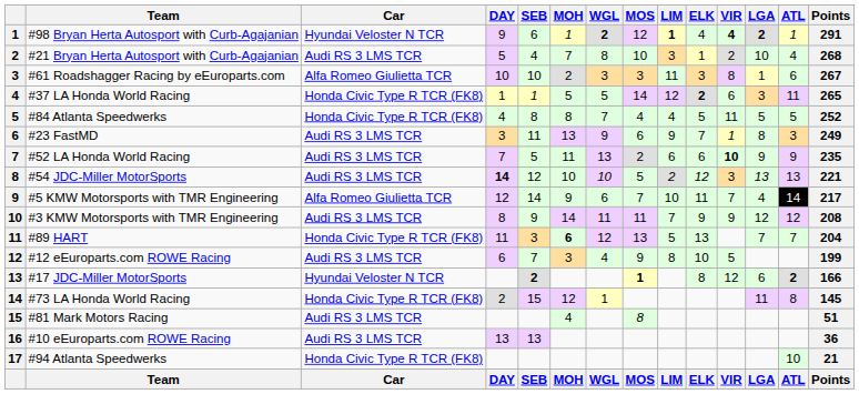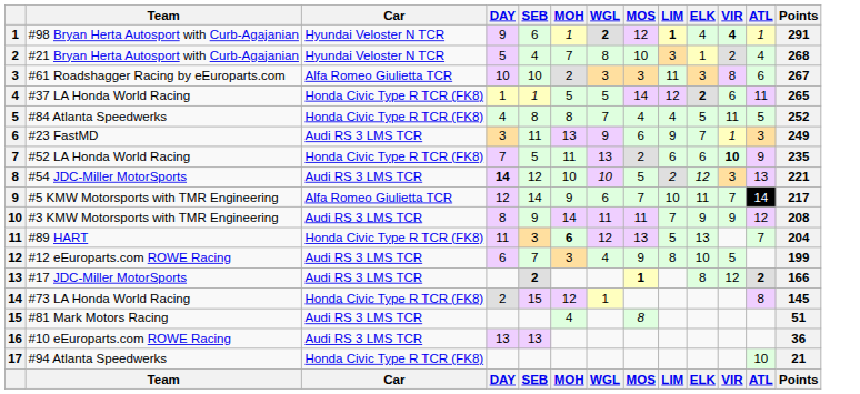 <table class="wikitable" style="font-size:85%; text-align:center">
 <tr style="background:#f9f9f9; vertical-align:top;">
 <th valign=middle></th>
 <th valign=middle>Team</th>
 <th valign=middle>Car</th>
 <th><a href='#'>DAY</a><br></th>
 <th><a href='#'>SEB</a><br></th>
 <th><a href='#'>MOH</a><br></th>
 <th><a href='#'>WGL</a><br></th>
 <th><a href='#'>MOS</a><br></th>
 <th><a href='#'>LIM</a><br></th>
 <th><a href='#'>ELK</a><br></th>
 <th><a href='#'>VIR</a><br></th>
-<th><a href='#'>LGA</a><br></th>
 <th><a href='#'>ATL</a><br></th>
 <th valign=middle>Points</th>
 </tr>
 <tr>
 <th>1</th>
 <td align=left>#98 <a href='#'>Bryan Herta Autosport</a> with <a href='#'>Curb-Agajanian</a></td>
 <td align=left><a href='#'>Hyundai Veloster N TCR</a></td>
 <td style="background:#efcfff;">9</td>
 <td style="background:#dfffdf;">6</td>
 <td style="background:#ffffbf;"><em>1</em></td>
 <td style="background:#dfdfdf;"><strong>2</strong></td>
 <td style="background:#efcfff;">12</td>
 <td style="background:#ffffbf;"><strong>1</strong></td>
 <td style="background:#dfffdf;">4</td>
 <td style="background:#dfffdf;"><strong>4</strong></td>
-<td style="background:#dfdfdf;"><strong>2</strong></td>
 <td style="background:#ffffbf;"><em>1</em></td>
 <th>291</th>
 </tr>
 <tr>
 <th>2</th>
 <td align=left>#21 <a href='#'>Bryan Herta Autosport</a> with <a href='#'>Curb-Agajanian</a></td>
-<td align=left><a href='#'>Audi RS 3 LMS TCR</a></td>
+<td align=left><a href='#'>Hyundai Veloster N TCR</a></td>
 <td style="background:#efcfff;">5</td>
 <td style="background:#dfffdf;">4</td>
 <td style="background:#dfffdf;">7</td>
 <td style="background:#dfffdf;">8</td>
 <td style="background:#dfffdf;">10</td>
 <td style="background:#ffdf9f;">3</td>
 <td style="background:#ffffbf;">1</td>
 <td style="background:#dfdfdf;">2</td>
-<td style="background:#dfffdf;">10</td>
 <td style="background:#dfffdf;">4</td>
 <th>268</th>
 </tr>
 <tr>
 <th>3</th>
 <td align=left>#61 Roadshagger Racing by eEuroparts.com</td>
 <td align=left><a href='#'>Alfa Romeo Giulietta TCR</a></td>
 <td style="background:#efcfff;">10</td>
 <td style="background:#dfffdf;">10</td>
 <td style="background:#dfdfdf;">2</td>
 <td style="background:#ffdf9f;">3</td>
 <td style="background:#ffdf9f;">3</td>
 <td style="background:#dfffdf;">11</td>
 <td style="background:#ffdf9f;">3</td>
 <td style="background:#efcfff;">8</td>
-<td style="background:#ffffbf;">1</td>
 <td style="background:#dfffdf;">6</td>
 <th>267</th>
 </tr>
 <tr>
 <th>4</th>
 <td align=left>#37 LA Honda World Racing</td>
 <td align=left><a href='#'>Honda Civic Type R TCR (FK8)</a></td>
 <td style="background:#ffffbf;">1</td>
 <td style="background:#ffffbf;"><em>1</em></td>
 <td style="background:#dfffdf;">5</td>
 <td style="background:#dfffdf;">5</td>
 <td style="background:#efcfff;">14</td>
 <td style="background:#efcfff;">12</td>
 <td style="background:#dfdfdf;"><strong>2</strong></td>
 <td style="background:#dfffdf;">6</td>
-<td style="background:#ffdf9f;">3</td>
 <td style="background:#efcfff;">11</td>
 <th>265</th>
 </tr>
 <tr>
 <th>5</th>
 <td align=left>#84 Atlanta Speedwerks</td>
 <td align=left><a href='#'>Honda Civic Type R TCR (FK8)</a></td>
 <td style="background:#dfffdf;">4</td>
 <td style="background:#dfffdf;">8</td>
 <td style="background:#dfffdf;">8</td>
 <td style="background:#dfffdf;">7</td>
 <td style="background:#dfffdf;">4</td>
 <td style="background:#dfffdf;">4</td>
 <td style="background:#dfffdf;">5</td>
 <td style="background:#dfffdf;">11</td>
 <td style="background:#dfffdf;">5</td>
-<td style="background:#dfffdf;">5</td>
 <th>252</th>
 </tr>
 <tr>
 <th>6</th>
 <td align=left>#23 FastMD</td>
 <td align=left><a href='#'>Audi RS 3 LMS TCR</a></td>
 <td style="background:#ffdf9f;">3</td>
 <td style="background:#dfffdf;">11</td>
 <td style="background:#efcfff;">13</td>
 <td style="background:#efcfff;">9</td>
 <td style="background:#dfffdf;">6</td>
 <td style="background:#dfffdf;">9</td>
 <td style="background:#dfffdf;">7</td>
 <td style="background:#ffffbf;"><em>1</em></td>
-<td style="background:#dfffdf;">8</td>
 <td style="background:#ffdf9f;">3</td>
 <th>249</th>
 </tr>
 <tr>
 <th>7</th>
 <td align=left>#52 LA Honda World Racing</td>
-<td align=left><a href='#'>Audi RS 3 LMS TCR</a></td>
+<td align=left><a href='#'>Honda Civic Type R TCR (FK8)</a></td>
 <td style="background:#efcfff;">7</td>
 <td style="background:#dfffdf;">5</td>
 <td style="background:#dfffdf;">11</td>
 <td style="background:#efcfff;">13</td>
 <td style="background:#dfdfdf;">2</td>
 <td style="background:#dfffdf;">6</td>
 <td style="background:#dfffdf;">6</td>
 <td style="background:#dfffdf;"><strong>10</strong></td>
-<td style="background:#dfffdf;">9</td>
 <td style="background:#efcfff;">9</td>
 <th>235</th>
 </tr>
 <tr>
 <th>8</th>
 <td align=left>#54 <a href='#'>JDC-Miller MotorSports</a></td>
 <td align=left><a href='#'>Audi RS 3 LMS TCR</a></td>
 <td style="background:#efcfff;"><strong>14</strong></td>
 <td style="background:#dfffdf;">12</td>
 <td style="background:#dfffdf;">10</td>
 <td style="background:#efcfff;"><em>10</em></td>
 <td style="background:#dfffdf;">5</td>
 <td style="background:#dfdfdf;"><em>2</em></td>
 <td style="background:#dfffdf;"><em>12</em></td>
 <td style="background:#ffdf9f;">3</td>
-<td style="background:#dfffdf;"><em>13</em></td>
 <td style="background:#efcfff;">13</td>
 <th>221</th>
 </tr>
 <tr>
 <th>9</th>
 <td align=left>#5 KMW Motorsports with TMR Engineering</td>
 <td align=left><a href='#'>Alfa Romeo Giulietta TCR</a></td>
 <td style="background:#efcfff;">12</td>
 <td style="background:#dfffdf;">14</td>
 <td style="background:#dfffdf;">9</td>
 <td style="background:#dfffdf;">6</td>
 <td style="background:#dfffdf;">7</td>
 <td style="background:#dfffdf;">10</td>
 <td style="background:#dfffdf;">11</td>
 <td style="background:#dfffdf;">7</td>
-<td style="background:#dfffdf;">4</td>
 <td style="background:#000000; color:#ffffff;">14</td>
 <th>217</th>
 </tr>
 <tr>
 <th>10</th>
 <td align=left>#3 KMW Motorsports with TMR Engineering</td>
 <td align=left><a href='#'>Audi RS 3 LMS TCR</a></td>
 <td style="background:#efcfff;">8</td>
 <td style="background:#dfffdf;">9</td>
 <td style="background:#efcfff;">14</td>
 <td style="background:#efcfff;">11</td>
 <td style="background:#efcfff;">11</td>
 <td style="background:#dfffdf;">7</td>
 <td style="background:#dfffdf;">9</td>
 <td style="background:#dfffdf;">9</td>
-<td style="background:#dfffdf;">12</td>
 <td style="background:#efcfff;">12</td>
 <th>208</th>
 </tr>
 <tr>
 <th>11</th>
 <td align=left>#89 <a href='#'>HART</a></td>
 <td align=left><a href='#'>Honda Civic Type R TCR (FK8)</a></td>
 <td style="background:#efcfff;">11</td>
 <td style="background:#ffdf9f;">3</td>
 <td style="background:#dfffdf;"><strong>6</strong></td>
 <td style="background:#efcfff;">12</td>
 <td style="background:#efcfff;">13</td>
 <td style="background:#dfffdf;">5</td>
 <td style="background:#dfffdf;">13</td>
 <td></td>
 <td style="background:#dfffdf;">7</td>
-<td style="background:#dfffdf;">7</td>
 <th>204</th>
 </tr>
 <tr>
 <th>12</th>
 <td align=left>#12 eEuroparts.com <a href='#'>ROWE Racing</a></td>
 <td align=left><a href='#'>Audi RS 3 LMS TCR</a></td>
 <td style="background:#efcfff;">6</td>
 <td style="background:#dfffdf;">7</td>
 <td style="background:#ffdf9f;">3</td>
 <td style="background:#dfffdf;">4</td>
 <td style="background:#dfffdf;">9</td>
 <td style="background:#dfffdf;">8</td>
 <td style="background:#dfffdf;">10</td>
 <td style="background:#dfffdf;">5</td>
 <td></td>
-<td></td>
 <th>199</th>
 </tr>
 <tr>
 <th>13</th>
 <td align=left>#17 <a href='#'>JDC-Miller MotorSports</a></td>
-<td align=left><a href='#'>Hyundai Veloster N TCR</a></td>
+<td align=left><a href='#'>Audi RS 3 LMS TCR</a></td>
 <td></td>
 <td style="background:#dfdfdf;"><strong>2</strong></td>
 <td></td>
 <td></td>
 <td style="background:#ffffbf;"><strong>1</strong></td>
 <td></td>
 <td style="background:#dfffdf;">8</td>
 <td style="background:#dfffdf;">12</td>
-<td style="background:#dfffdf;">6</td>
 <td style="background:#dfdfdf;"><strong>2</strong></td>
 <th>166</th>
 </tr>
 <tr>
 <th>14</th>
 <td align=left>#73 LA Honda World Racing</td>
 <td align=left><a href='#'>Honda Civic Type R TCR (FK8)</a></td>
 <td style="background:#dfdfdf;">2</td>
 <td style="background:#efcfff;">15</td>
 <td style="background:#efcfff;">12</td>
 <td style="background:#ffffbf;">1</td>
 <td></td>
 <td></td>
 <td></td>
 <td></td>
-<td style="background:#efcfff;">11</td>
 <td style="background:#efcfff;">8</td>
 <th>145</th>
 </tr>
 <tr>
 <th>15</th>
 <td align=left>#81 Mark Motors Racing</td>
 <td align=left><a href='#'>Audi RS 3 LMS TCR</a></td>
 <td></td>
 <td></td>
 <td style="background:#dfffdf;">4</td>
 <td></td>
 <td style="background:#dfffdf;"><em>8</em></td>
-<td></td>
 <td></td>
 <td></td>
 <td></td>
 <td></td>
 <th>51</th>
 </tr>
 <tr>
 <th>16</th>
 <td align=left>#10 eEuroparts.com <a href='#'>ROWE Racing</a></td>
 <td align=left><a href='#'>Audi RS 3 LMS TCR</a></td>
 <td style="background:#efcfff;">13</td>
 <td style="background:#efcfff;">13</td>
 <td></td>
 <td></td>
 <td></td>
 <td></td>
 <td></td>
 <td></td>
 <td></td>
-<td></td>
 <th>36</th>
 </tr>
 <tr>
 <th>17</th>
 <td align=left>#94 Atlanta Speedwerks</td>
 <td align=left><a href='#'>Honda Civic Type R TCR (FK8)</a></td>
-<td></td>
 <td></td>
 <td></td>
 <td></td>
 <td></td>
 <td></td>
 <td></td>
 <td></td>
 <td></td>
 <td style="background:#dfffdf;">10</td>
 <th>21</th>
 </tr>
 <tr valign="top">
 <th valign=middle></th>
 <th valign=middle>Team</th>
 <th valign=middle>Car</th>
 <th><a href='#'>DAY</a><br></th>
 <th><a href='#'>SEB</a><br></th>
 <th><a href='#'>MOH</a><br></th>
 <th><a href='#'>WGL</a><br></th>
 <th><a href='#'>MOS</a><br></th>
 <th><a href='#'>LIM</a><br></th>
 <th><a href='#'>ELK</a><br></th>
 <th><a href='#'>VIR</a><br></th>
-<th><a href='#'>LGA</a><br></th>
 <th><a href='#'>ATL</a><br></th>
 <th valign=middle>Points</th>
 </tr>
 </table>
